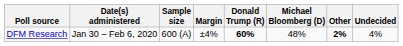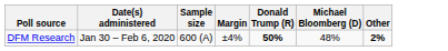 <table class="wikitable" style="font-size:90%;text-align:center;">
 <tr valign=bottom style="font-size:90%;">
 <th>Poll source</th>
 <th>Date(s)<br>administered</th>
 <th>Sample<br>size</th>
 <th>Margin<br></th>
 <th>Donald<br>Trump (R)</th>
 <th>Michael<br>Bloomberg (D)</th>
 <th>Other</th>
-<th>Undecided</th>
 </tr>
 <tr>
 <td><a href='#'>DFM Research</a></td>
 <td>Jan 30 – Feb 6, 2020</td>
 <td>600 (A)</td>
 <td>±4%</td>
-<td><strong>60%</strong></td>
+<td><strong>50%</strong></td>
 <td>48%</td>
 <td><strong>2%</strong></td>
-<td>4%</td>
 </tr>
 </table>
